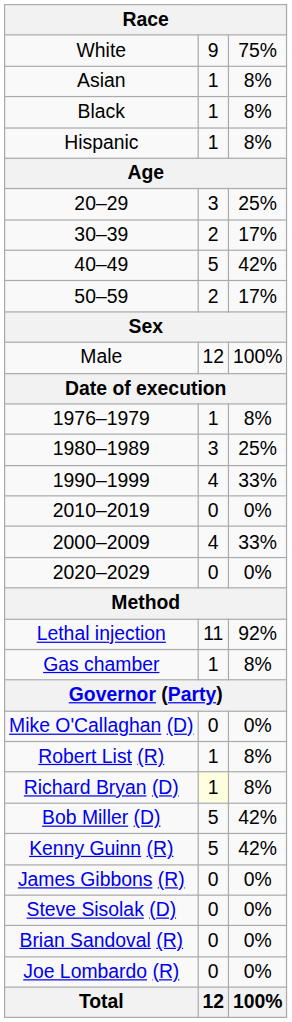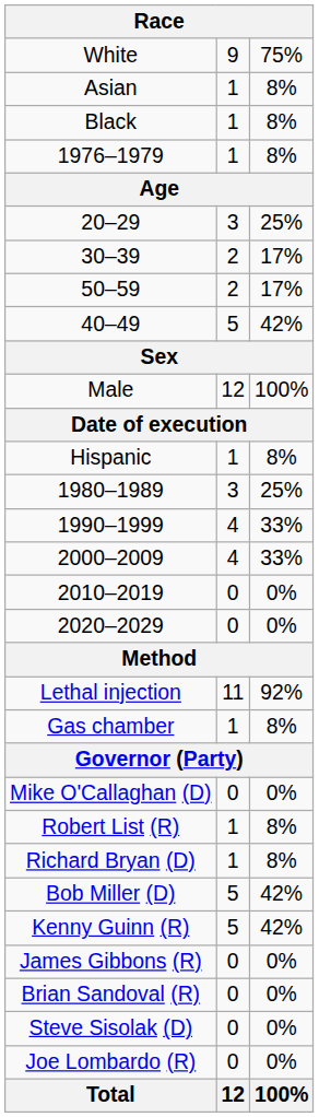 <table class="wikitable" style="text-align:center;">
 <tr>
 <th colspan="3">Race</th>
 </tr>
 <tr>
 <td>White</td>
 <td>9</td>
 <td>75%</td>
 </tr>
 <tr>
 <td>Asian</td>
 <td>1</td>
 <td>8%</td>
 </tr>
 <tr>
 <td>Black</td>
 <td>1</td>
 <td>8%</td>
 </tr>
 <tr>
-<td>Hispanic</td>
+<td>1976–1979</td>
 <td>1</td>
 <td>8%</td>
 </tr>
 <tr>
 <th colspan="3">Age</th>
 </tr>
 <tr>
 <td>20–29</td>
 <td>3</td>
 <td>25%</td>
 </tr>
 <tr>
 <td>30–39</td>
 <td>2</td>
 <td>17%</td>
 </tr>
 <tr>
+<td>50–59</td>
+<td>2</td>
+<td>17%</td>
+</tr>
+<tr>
 <td>40–49</td>
 <td>5</td>
 <td>42%</td>
-</tr>
-<tr>
-<td>50–59</td>
-<td>2</td>
-<td>17%</td>
 </tr>
 <tr>
 <th colspan="3">Sex</th>
 </tr>
 <tr>
 <td>Male</td>
 <td>12</td>
 <td>100%</td>
 </tr>
 <tr>
 <th colspan="3">Date of execution</th>
 </tr>
 <tr>
-<td>1976–1979</td>
+<td>Hispanic</td>
 <td>1</td>
 <td>8%</td>
 </tr>
 <tr>
 <td>1980–1989</td>
 <td>3</td>
 <td>25%</td>
 </tr>
 <tr>
 <td>1990–1999</td>
 <td>4</td>
 <td>33%</td>
 </tr>
 <tr>
+<td>2000–2009</td>
+<td>4</td>
+<td>33%</td>
+</tr>
+<tr>
 <td>2010–2019</td>
 <td>0</td>
 <td>0%</td>
-</tr>
-<tr>
-<td>2000–2009</td>
-<td>4</td>
-<td>33%</td>
 </tr>
 <tr>
 <td>2020–2029</td>
 <td>0</td>
 <td>0%</td>
 </tr>
 <tr>
 <th colspan="3">Method</th>
 </tr>
 <tr>
 <td><a href='#'>Lethal injection</a></td>
 <td>11</td>
 <td>92%</td>
 </tr>
 <tr>
 <td><a href='#'>Gas chamber</a></td>
 <td>1</td>
 <td>8%</td>
 </tr>
 <tr>
 <th colspan="3"><a href='#'>Governor</a> (<a href='#'>Party</a>)</th>
 </tr>
 <tr>
 <td><a href='#'>Mike O'Callaghan</a> <a href='#'>(D)</a></td>
 <td>0</td>
 <td>0%</td>
 </tr>
 <tr>
 <td><a href='#'>Robert List</a> <a href='#'>(R)</a></td>
 <td>1</td>
 <td>8%</td>
 </tr>
 <tr>
 <td><a href='#'>Richard Bryan</a> <a href='#'>(D)</a></td>
-<td style="background: lightyellow;">1</td>
+<td>1</td>
 <td>8%</td>
 </tr>
 <tr>
 <td><a href='#'>Bob Miller</a> <a href='#'>(D)</a></td>
 <td>5</td>
 <td>42%</td>
 </tr>
 <tr>
 <td><a href='#'>Kenny Guinn</a> <a href='#'>(R)</a></td>
 <td>5</td>
 <td>42%</td>
 </tr>
 <tr>
 <td><a href='#'>James Gibbons</a> <a href='#'>(R)</a></td>
 <td>0</td>
 <td>0%</td>
 </tr>
 <tr>
-<td><a href='#'>Steve Sisolak</a> <a href='#'>(D)</a></td>
+<td><a href='#'>Brian Sandoval</a> <a href='#'>(R)</a></td>
 <td>0</td>
 <td>0%</td>
 </tr>
 <tr>
-<td><a href='#'>Brian Sandoval</a> <a href='#'>(R)</a></td>
+<td><a href='#'>Steve Sisolak</a> <a href='#'>(D)</a></td>
 <td>0</td>
 <td>0%</td>
 </tr>
 <tr>
 <td><a href='#'>Joe Lombardo</a> <a href='#'>(R)</a></td>
 <td>0</td>
 <td>0%</td>
 </tr>
 <tr>
 <th>Total</th>
 <th>12</th>
 <th>100%</th>
 </tr>
 </table>
